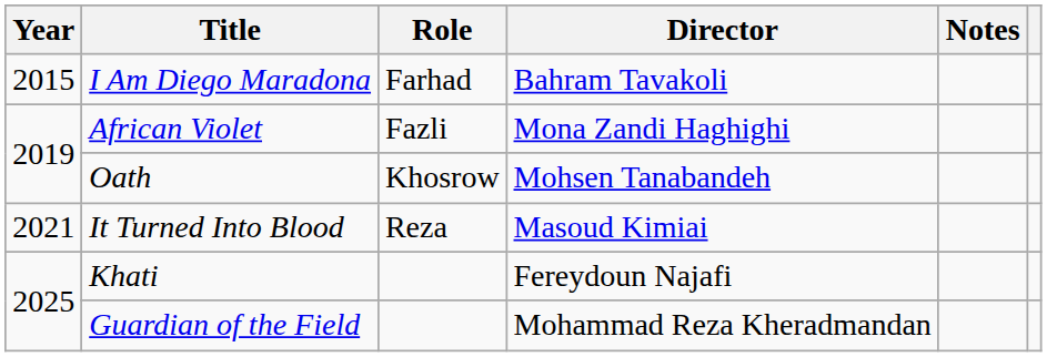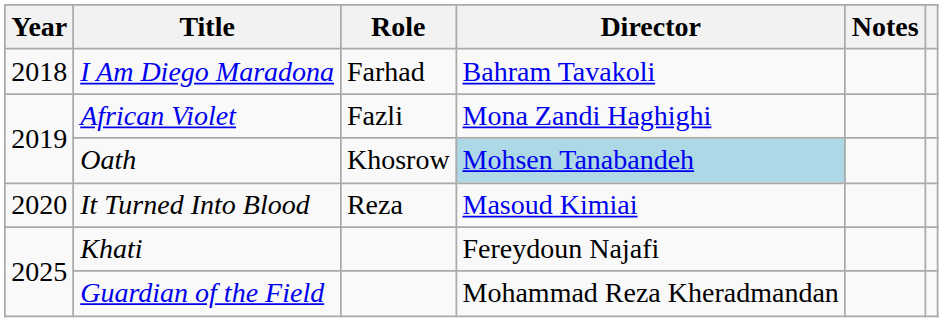 <table class="wikitable sortable">
 <tr>
 <th>Year</th>
 <th>Title</th>
 <th>Role</th>
 <th>Director</th>
 <th>Notes</th>
 <th></th>
 </tr>
 <tr>
-<td>2015</td>
+<td>2018</td>
 <td><em><a href='#'>I Am Diego Maradona</a></em></td>
 <td>Farhad</td>
 <td><a href='#'>Bahram Tavakoli</a></td>
 <td></td>
 <td></td>
 </tr>
 <tr>
 <td rowspan="2">2019</td>
 <td><em><a href='#'>African Violet</a></em></td>
 <td>Fazli</td>
 <td><a href='#'>Mona Zandi Haghighi</a></td>
 <td></td>
 <td></td>
 </tr>
 <tr>
 <td><em>Oath</em></td>
 <td>Khosrow</td>
-<td><a href='#'>Mohsen Tanabandeh</a></td>
+<td style="background: lightblue;"><a href='#'>Mohsen Tanabandeh</a></td>
 <td></td>
 <td></td>
 </tr>
 <tr>
-<td>2021</td>
+<td>2020</td>
 <td><em>It Turned Into Blood</em></td>
 <td>Reza</td>
 <td><a href='#'>Masoud Kimiai</a></td>
 <td></td>
 <td></td>
 </tr>
 <tr>
 <td rowspan="2">2025</td>
 <td><em>Khati</em></td>
 <td></td>
 <td>Fereydoun Najafi</td>
 <td></td>
 <td></td>
 </tr>
 <tr>
 <td><em><a href='#'>Guardian of the Field</a></em></td>
 <td></td>
 <td>Mohammad Reza Kheradmandan</td>
 <td></td>
 <td></td>
 </tr>
 </table>
